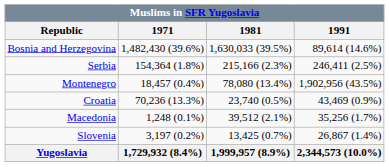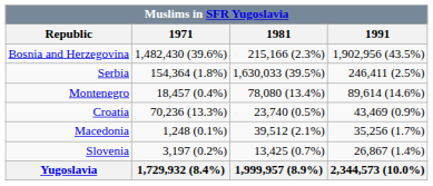 <table class="wikitable" style="margin:auto; text-align: right;"">
 <tr>
 <td colspan="14" align=center style="background:#778899; color:white"><strong> Muslims in <a href='#'>SFR Yugoslavia</a></strong></td>
 </tr>
 <tr>
 <th>Republic</th>
 <th>1971</th>
 <th>1981</th>
 <th>1991</th>
 </tr>
 <tr>
 <td><a href='#'>Bosnia and Herzegovina</a></td>
 <td>1,482,430 (39.6%)</td>
-<td>1,630,033 (39.5%)</td>
-<td>89,614 (14.6%)</td>
+<td>215,166 (2.3%)</td>
+<td>1,902,956 (43.5%)</td>
 </tr>
 <tr>
 <td><a href='#'>Serbia</a></td>
 <td>154,364 (1.8%)</td>
-<td>215,166 (2.3%)</td>
+<td>1,630,033 (39.5%)</td>
 <td>246,411 (2.5%)</td>
 </tr>
 <tr>
 <td><a href='#'>Montenegro</a></td>
 <td>18,457 (0.4%)</td>
 <td>78,080 (13.4%)</td>
-<td>1,902,956 (43.5%)</td>
+<td>89,614 (14.6%)</td>
 </tr>
 <tr>
 <td><a href='#'>Croatia</a></td>
 <td>70,236 (13.3%)</td>
 <td>23,740 (0.5%)</td>
 <td>43,469 (0.9%)</td>
 </tr>
 <tr>
 <td><a href='#'>Macedonia</a></td>
 <td>1,248 (0.1%)</td>
 <td>39,512 (2.1%)</td>
 <td>35,256 (1.7%)</td>
 </tr>
 <tr>
 <td><a href='#'>Slovenia</a></td>
 <td>3,197 (0.2%)</td>
 <td>13,425 (0.7%)</td>
 <td>26,867 (1.4%)</td>
 </tr>
 <tr>
 <th><a href='#'>Yugoslavia</a></th>
 <th>1,729,932 (8.4%)</th>
 <th>1,999,957 (8.9%)</th>
 <th>2,344,573 (10.0%)</th>
 </tr>
 </table>
